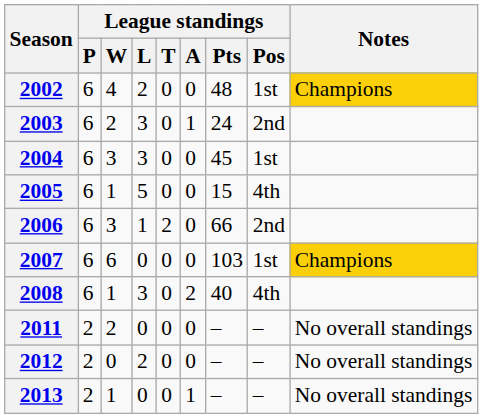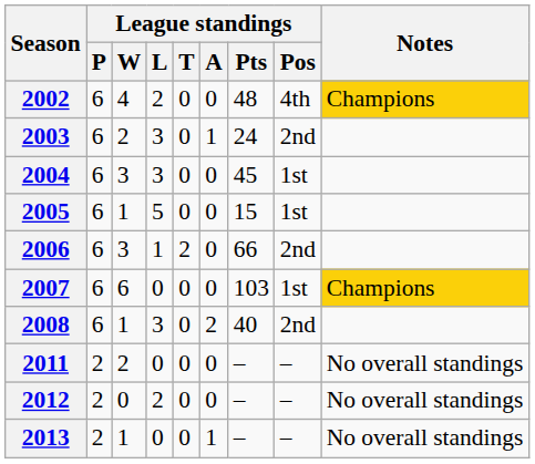 <table class="wikitable sortable">
 <tr>
 <th scope="col" rowspan="2">Season</th>
 <th scope="col" colspan="7">League standings</th>
 <th scope="col" rowspan="2">Notes</th>
 </tr>
 <tr>
 <th scope="col">P</th>
 <th scope="col">W</th>
 <th scope="col">L</th>
 <th scope="col">T</th>
 <th scope="col">A</th>
 <th scope="col">Pts</th>
 <th scope="col">Pos</th>
 </tr>
 <tr>
 <th scope="row"><a href='#'>2002</a></th>
 <td>6</td>
 <td>4</td>
 <td>2</td>
 <td>0</td>
 <td>0</td>
 <td>48</td>
-<td>1st</td>
+<td>4th</td>
 <td style="background:#fbd009;">Champions</td>
 </tr>
 <tr>
 <th scope="row"><a href='#'>2003</a></th>
 <td>6</td>
 <td>2</td>
 <td>3</td>
 <td>0</td>
 <td>1</td>
 <td>24</td>
 <td>2nd</td>
 <td></td>
 </tr>
 <tr>
 <th scope="row"><a href='#'>2004</a></th>
 <td>6</td>
 <td>3</td>
 <td>3</td>
 <td>0</td>
 <td>0</td>
 <td>45</td>
 <td>1st</td>
 <td></td>
 </tr>
 <tr>
 <th scope="row"><a href='#'>2005</a></th>
 <td>6</td>
 <td>1</td>
 <td>5</td>
 <td>0</td>
 <td>0</td>
 <td>15</td>
-<td>4th</td>
+<td>1st</td>
 <td></td>
 </tr>
 <tr>
 <th scope="row"><a href='#'>2006</a></th>
 <td>6</td>
 <td>3</td>
 <td>1</td>
 <td>2</td>
 <td>0</td>
 <td>66</td>
 <td>2nd</td>
 <td></td>
 </tr>
 <tr>
 <th scope="row"><a href='#'>2007</a></th>
 <td>6</td>
 <td>6</td>
 <td>0</td>
 <td>0</td>
 <td>0</td>
 <td>103</td>
 <td>1st</td>
 <td style="background:#fbd009;">Champions</td>
 </tr>
 <tr>
 <th scope="row"><a href='#'>2008</a></th>
 <td>6</td>
 <td>1</td>
 <td>3</td>
 <td>0</td>
 <td>2</td>
 <td>40</td>
-<td>4th</td>
+<td>2nd</td>
 <td></td>
 </tr>
 <tr>
 <th scope="row"><a href='#'>2011</a></th>
 <td>2</td>
 <td>2</td>
 <td>0</td>
 <td>0</td>
 <td>0</td>
 <td>–</td>
 <td>–</td>
 <td>No overall standings</td>
 </tr>
 <tr>
 <th scope="row"><a href='#'>2012</a></th>
 <td>2</td>
 <td>0</td>
 <td>2</td>
 <td>0</td>
 <td>0</td>
 <td>–</td>
 <td>–</td>
 <td>No overall standings</td>
 </tr>
 <tr>
 <th scope="row"><a href='#'>2013</a></th>
 <td>2</td>
 <td>1</td>
 <td>0</td>
 <td>0</td>
 <td>1</td>
 <td>–</td>
 <td>–</td>
 <td>No overall standings</td>
 </tr>
 </table>
